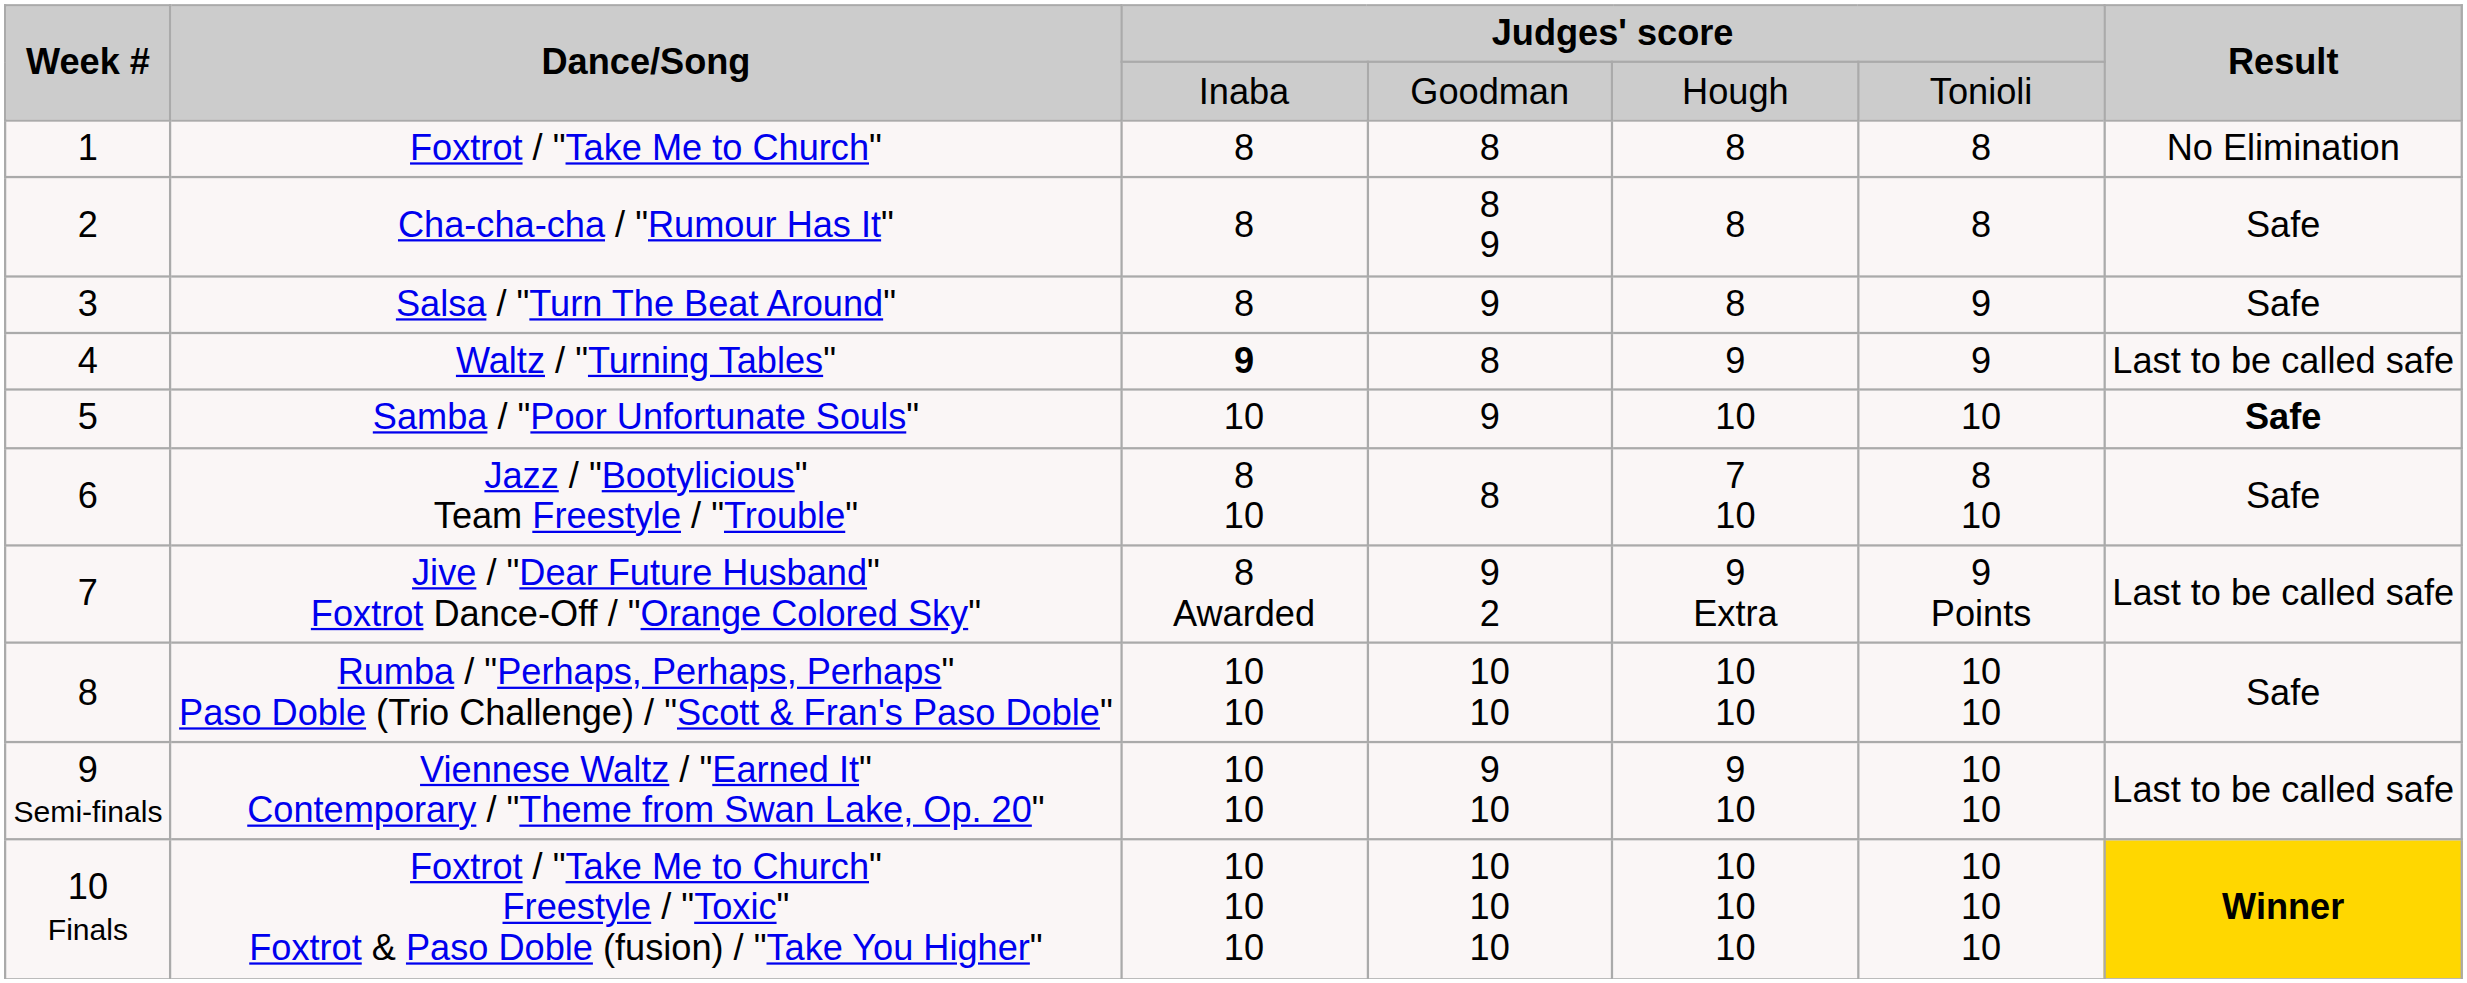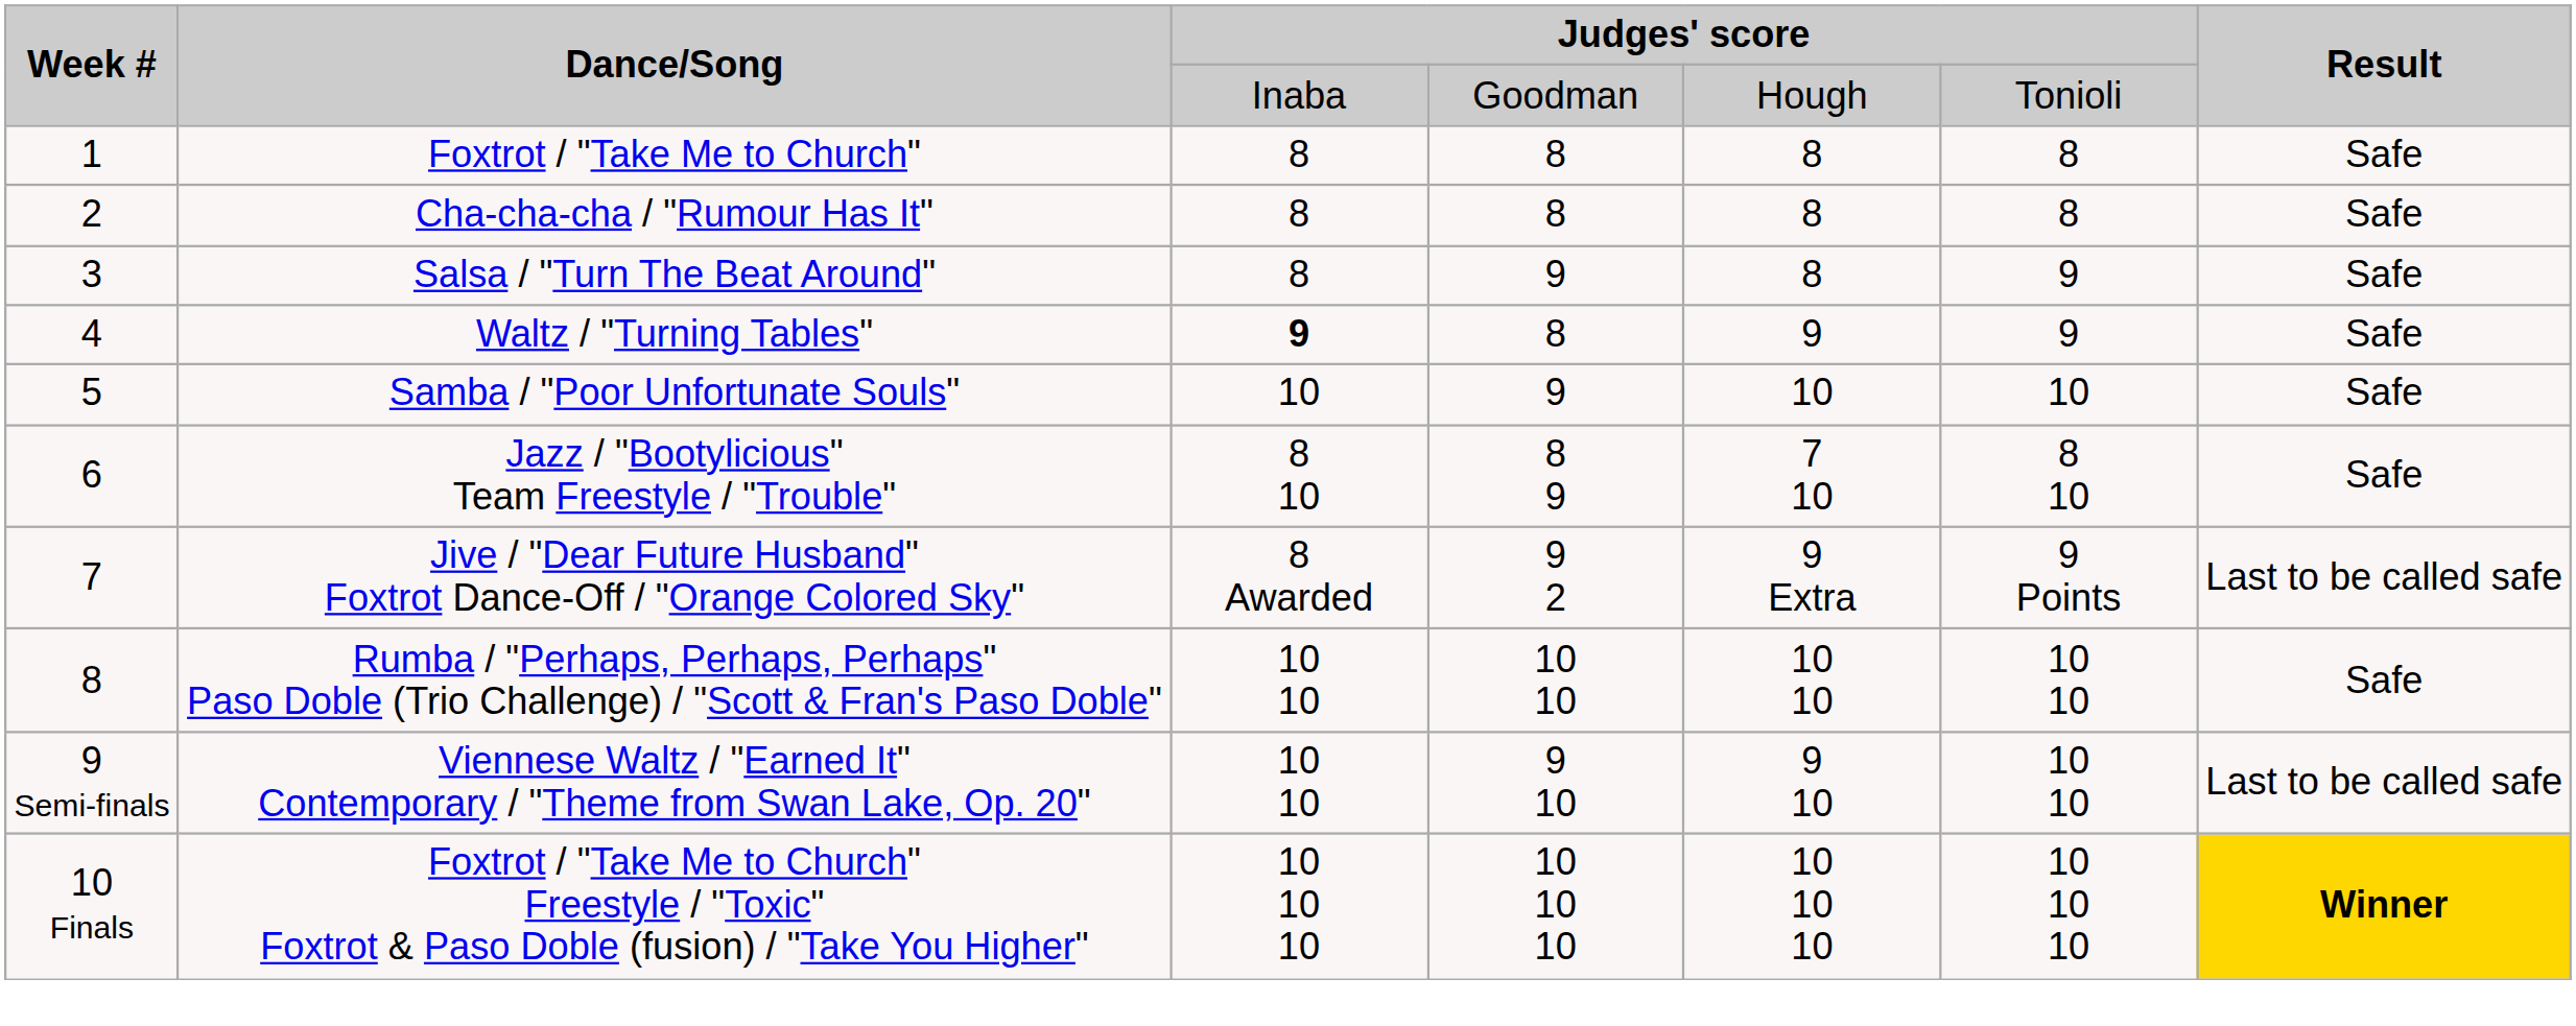 <table class="wikitable" border="1" style="float:left;">
 <tr>
 <td rowspan="2" bgcolor="#CCCCCC" align="Center"><strong>Week #</strong></td>
 <td rowspan="2" bgcolor="#CCCCCC" align="Center"><strong>Dance/Song</strong></td>
 <td colspan="4" bgcolor="#CCCCCC" align="Center"><strong>Judges' score</strong></td>
 <td rowspan="2" bgcolor="#CCCCCC" align="Center"><strong>Result</strong></td>
 </tr>
 <tr>
 <td bgcolor="#CCCCCC" width="10%" align="center">Inaba</td>
 <td bgcolor="#CCCCCC" width="10%" align="center">Goodman</td>
 <td bgcolor="#CCCCCC" width="10%" align="center">Hough</td>
 <td bgcolor="#CCCCCC" width="10%" align="center">Tonioli</td>
 </tr>
 <tr align="center" bgcolor="#FAF6F6">
 <td>1</td>
 <td><a href='#'>Foxtrot</a> / "<a href='#'>Take Me to Church</a>"</td>
 <td>8</td>
 <td>8</td>
 <td>8</td>
 <td>8</td>
-<td>No Elimination</td>
+<td>Safe</td>
 </tr>
 <tr align="center" bgcolor="#FAF6F6">
 <td>2</td>
 <td><a href='#'>Cha-cha-cha</a> / "<a href='#'>Rumour Has It</a>"</td>
 <td>8</td>
-<td>8<br>9</td>
+<td>8</td>
 <td>8</td>
 <td>8</td>
 <td>Safe</td>
 </tr>
 <tr align="center" bgcolor="#FAF6F6">
 <td>3</td>
 <td><a href='#'>Salsa</a> / "<a href='#'>Turn The Beat Around</a>"</td>
 <td>8</td>
 <td>9</td>
 <td>8</td>
 <td>9</td>
 <td>Safe</td>
 </tr>
 <tr align="center" bgcolor="#FAF6F6">
 <td>4</td>
 <td><a href='#'>Waltz</a> / "<a href='#'>Turning Tables</a>"</td>
 <td><strong>9</strong></td>
 <td>8</td>
 <td>9</td>
 <td>9</td>
-<td>Last to be called safe</td>
+<td>Safe</td>
 </tr>
 <tr align="center" bgcolor="#FAF6F6">
 <td>5</td>
 <td><a href='#'>Samba</a>  / "<a href='#'>Poor Unfortunate Souls</a>"</td>
 <td>10</td>
 <td>9</td>
 <td>10</td>
 <td>10</td>
-<td><strong>Safe</strong></td>
+<td>Safe</td>
 </tr>
 <tr align="center" bgcolor="#FAF6F6">
 <td>6</td>
 <td><a href='#'>Jazz</a> / "<a href='#'>Bootylicious</a>" <br> Team <a href='#'>Freestyle</a> / "<a href='#'>Trouble</a>"</td>
 <td>8 <br>10</td>
-<td>8</td>
+<td>8<br>9</td>
 <td>7<br>10</td>
 <td>8<br>10</td>
 <td>Safe</td>
 </tr>
 <tr align="center" bgcolor="#FAF6F6">
 <td>7</td>
 <td><a href='#'>Jive</a> / "<a href='#'>Dear Future Husband</a>" <br> <a href='#'>Foxtrot</a> Dance-Off / "<a href='#'>Orange Colored Sky</a>"</td>
 <td>8<br>Awarded</td>
 <td>9<br>2</td>
 <td>9<br>Extra</td>
 <td>9<br>Points</td>
 <td>Last to be called safe</td>
 </tr>
 <tr align="center" bgcolor="#FAF6F6">
 <td>8</td>
 <td><a href='#'>Rumba</a> / "<a href='#'>Perhaps, Perhaps, Perhaps</a>" <br> <a href='#'>Paso Doble</a> (Trio Challenge) / "<a href='#'>Scott & Fran's Paso Doble</a>"</td>
 <td>10<br>10</td>
 <td>10<br>10</td>
 <td>10<br>10</td>
 <td>10<br>10</td>
 <td>Safe</td>
 </tr>
 <tr align="center" bgcolor="#FAF6F6">
 <td>9<br><small>Semi-finals</small></td>
 <td><a href='#'>Viennese Waltz</a> / "<a href='#'>Earned It</a>" <br> <a href='#'>Contemporary</a>  / "<a href='#'>Theme from Swan Lake, Op. 20</a>"</td>
 <td>10<br>10</td>
 <td>9<br>10</td>
 <td>9<br>10</td>
 <td>10<br>10</td>
 <td>Last to be called safe</td>
 </tr>
 <tr align="center" bgcolor="#FAF6F6">
 <td>10<br><small>Finals</small></td>
 <td><a href='#'>Foxtrot</a> / "<a href='#'>Take Me to Church</a>" <br> <a href='#'>Freestyle</a> / "<a href='#'>Toxic</a>" <br><a href='#'>Foxtrot</a> & <a href='#'>Paso Doble</a> (fusion) / "<a href='#'>Take You Higher</a>"</td>
 <td>10<br>10<br>10</td>
 <td>10<br>10<br>10</td>
 <td>10<br>10<br>10</td>
 <td>10<br>10<br>10</td>
 <td style="text-align: center; background:gold"><strong>Winner</strong></td>
 </tr>
 </table>
